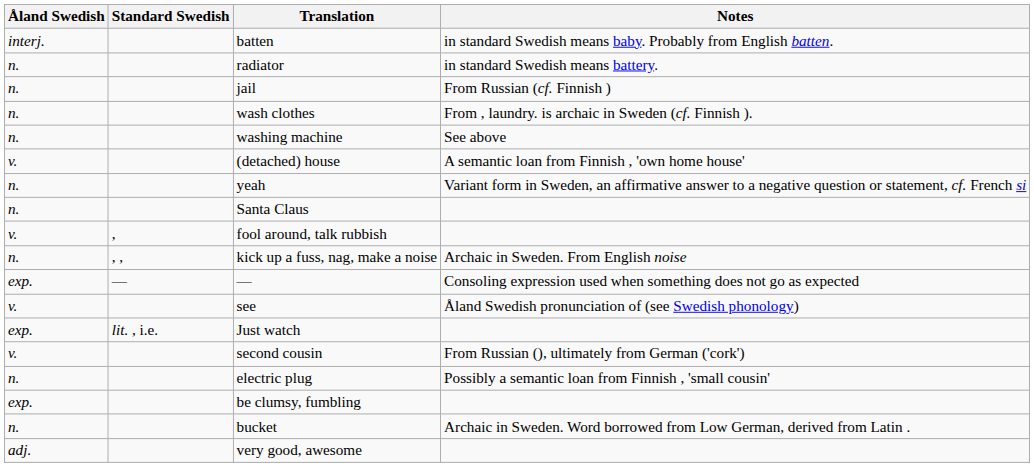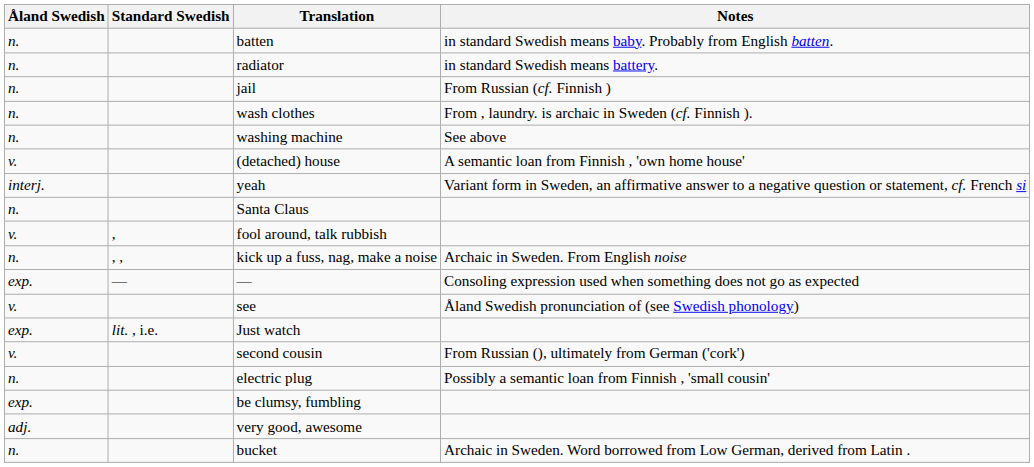 <table class="wikitable">
 <tr>
 <th>Åland Swedish</th>
 <th>Standard Swedish</th>
 <th>Translation</th>
 <th>Notes</th>
 </tr>
 <tr>
-<td> <em>interj.</em></td>
+<td> <em>n.</em></td>
 <td></td>
 <td>batten</td>
 <td> in standard Swedish means <a href='#'>baby</a>. Probably from English <em><a href='#'>batten</a></em>.</td>
 </tr>
 <tr>
 <td> <em>n.</em></td>
 <td></td>
 <td>radiator</td>
 <td> in standard Swedish means <a href='#'>battery</a>.</td>
 </tr>
 <tr>
 <td> <em>n.</em></td>
 <td></td>
 <td>jail</td>
 <td>From Russian  (<em>cf.</em> Finnish )</td>
 </tr>
 <tr>
 <td> <em>n.</em></td>
 <td></td>
 <td>wash clothes</td>
 <td>From , laundry.  is archaic in Sweden (<em>cf.</em> Finnish ).</td>
 </tr>
 <tr>
 <td> <em>n.</em></td>
 <td></td>
 <td>washing machine</td>
 <td>See above</td>
 </tr>
 <tr>
 <td> <em>v.</em></td>
 <td></td>
 <td>(detached) house</td>
 <td>A semantic loan from Finnish , 'own home house'</td>
 </tr>
 <tr>
-<td> <em>n.</em></td>
+<td> <em>interj.</em></td>
 <td></td>
 <td>yeah</td>
 <td>Variant form in Sweden, an affirmative answer to a negative question or statement, <em>cf.</em> French <em><a href='#'>si</a></em></td>
 </tr>
 <tr>
 <td> <em>n.</em></td>
 <td></td>
 <td>Santa Claus</td>
 <td></td>
 </tr>
 <tr>
 <td> <em>v.</em></td>
 <td>, </td>
 <td>fool around, talk rubbish</td>
 <td></td>
 </tr>
 <tr>
 <td> <em>n.</em></td>
 <td>, , </td>
 <td>kick up a fuss, nag, make a noise</td>
 <td>Archaic in Sweden. From English <em>noise</em></td>
 </tr>
 <tr>
 <td> <em>exp.</em></td>
 <td>—</td>
 <td>—</td>
 <td>Consoling expression used when something does not go as expected</td>
 </tr>
 <tr>
 <td> <em>v.</em></td>
 <td></td>
 <td>see</td>
 <td>Åland Swedish pronunciation of  (see <a href='#'>Swedish phonology</a>)</td>
 </tr>
 <tr>
 <td> <em>exp.</em></td>
 <td><em>lit.</em> , i.e. </td>
 <td>Just watch</td>
 <td></td>
 </tr>
 <tr>
 <td> <em>v.</em></td>
 <td></td>
 <td>second cousin</td>
 <td>From Russian  (), ultimately from German  ('cork')</td>
 </tr>
 <tr>
 <td> <em>n.</em></td>
 <td></td>
 <td>electric plug</td>
 <td>Possibly a semantic loan from Finnish , 'small cousin'</td>
 </tr>
 <tr>
 <td> <em>exp.</em></td>
 <td></td>
 <td>be clumsy, fumbling</td>
 <td></td>
 </tr>
 <tr>
+<td> <em>adj.</em></td>
+<td></td>
+<td>very good, awesome</td>
+<td></td>
+</tr>
+<tr>
 <td> <em>n.</em></td>
 <td></td>
 <td>bucket</td>
 <td>Archaic in Sweden. Word borrowed from Low German, derived from Latin .</td>
 </tr>
-<tr>
-<td> <em>adj.</em></td>
-<td></td>
-<td>very good, awesome</td>
-<td></td>
-</tr>
 </table>
